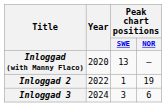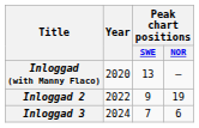 <table class="wikitable plainrowheaders" style="text-align:center;">
 <tr>
 <th scope="col" rowspan="2">Title</th>
 <th scope="col" rowspan="2">Year</th>
 <th scope="col" colspan="2">Peak chart positions</th>
 </tr>
 <tr>
 <th scope="col" style="width:3em;font-size:85%;"><a href='#'>SWE</a><br></th>
 <th scope="col" style="width:3em;font-size:85%;"><a href='#'>NOR</a><br></th>
 </tr>
 <tr>
 <th scope="row"><em>Inloggad</em> <br><small>(with Manny Flaco)</small></th>
 <td>2020</td>
 <td>13</td>
 <td>—</td>
 </tr>
 <tr>
 <th scope="row"><em>Inloggad 2</em> <br></th>
 <td>2022</td>
-<td>1</td>
+<td>9</td>
 <td>19</td>
 </tr>
 <tr>
 <th scope="row"><em>Inloggad 3</em></th>
 <td>2024</td>
-<td>3<br></td>
+<td>7<br></td>
 <td>6</td>
 </tr>
 </table>
